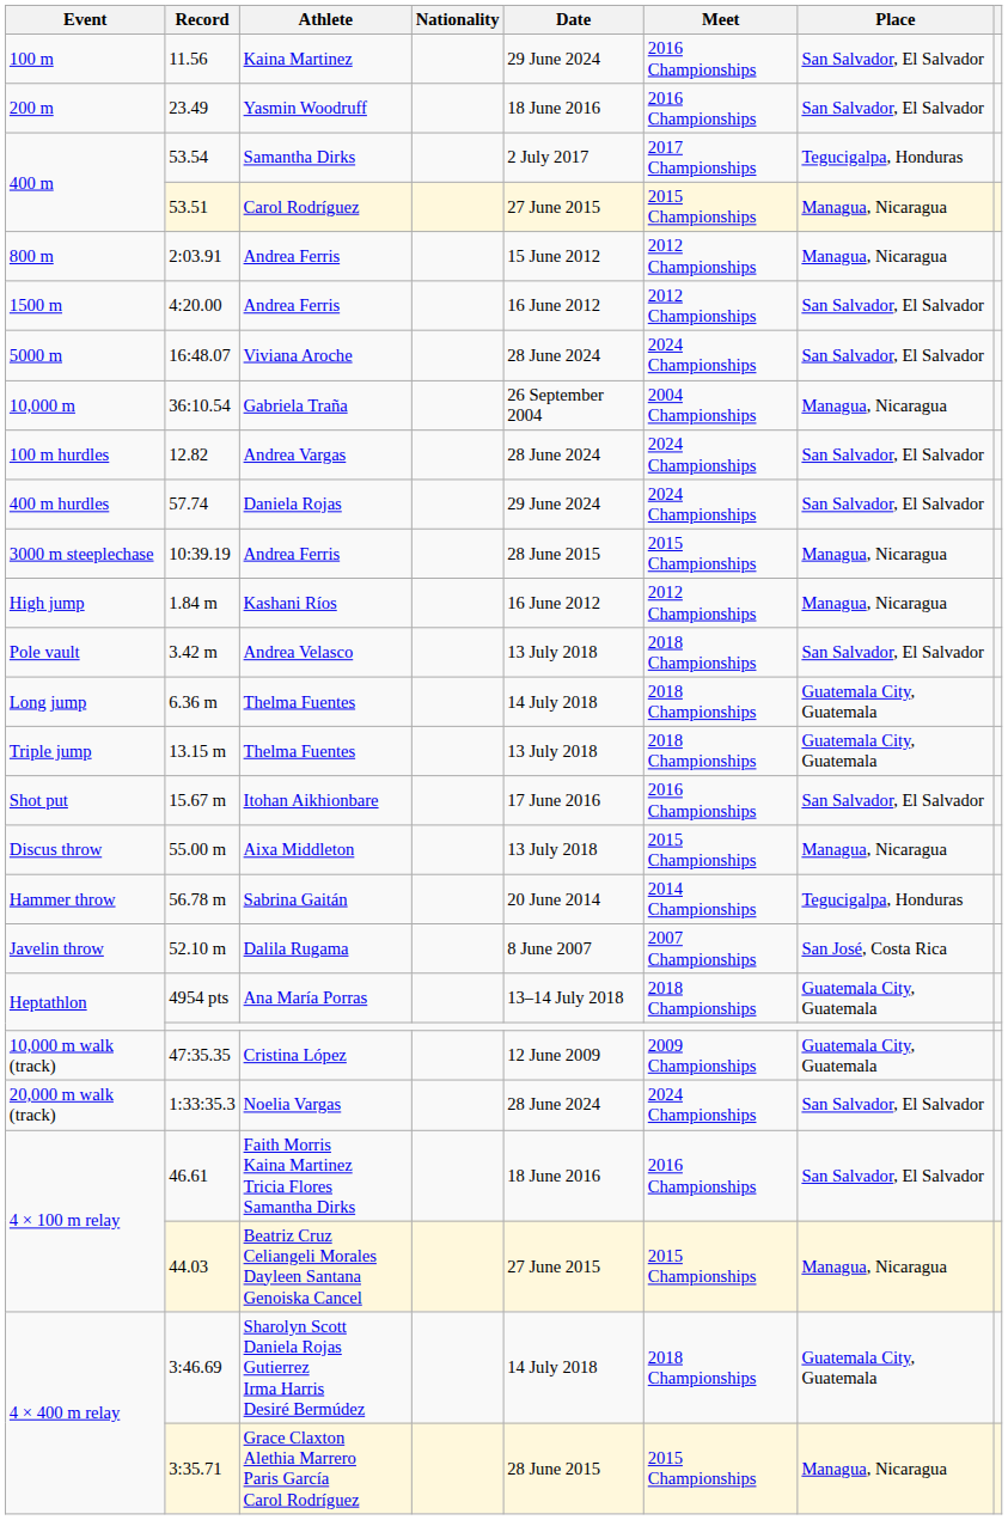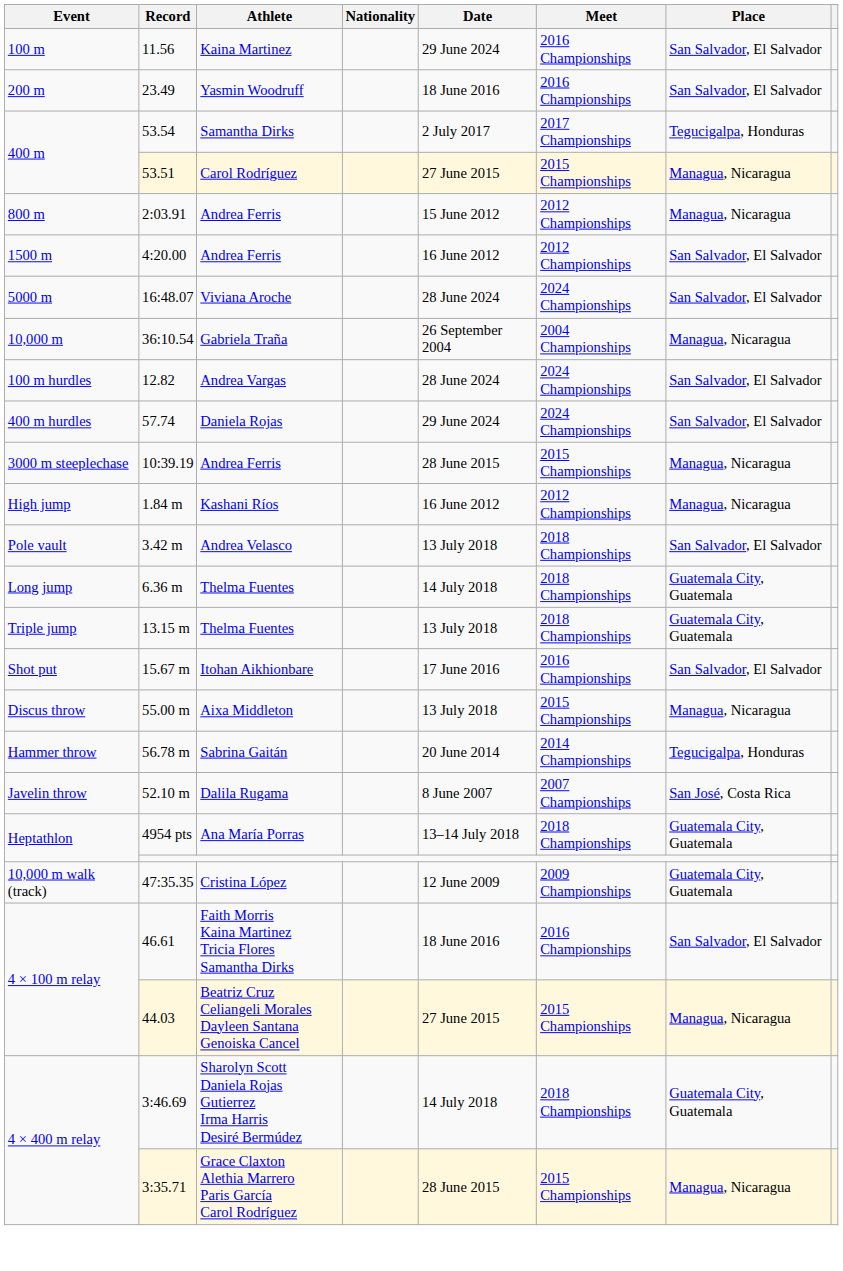 <table class="wikitable" style="font-size:95%;">
 <tr>
 <th>Event</th>
 <th>Record</th>
 <th>Athlete</th>
 <th>Nationality</th>
 <th>Date</th>
 <th>Meet</th>
 <th>Place</th>
 <th></th>
 </tr>
 <tr>
 <td><a href='#'>100 m</a></td>
 <td>11.56 </td>
 <td><a href='#'>Kaina Martinez</a></td>
 <td></td>
 <td>29 June 2024</td>
 <td><a href='#'>2016 Championships</a></td>
 <td><a href='#'>San Salvador</a>, El Salvador</td>
 <td></td>
 </tr>
 <tr>
 <td><a href='#'>200 m</a></td>
 <td>23.49 </td>
 <td><a href='#'>Yasmin Woodruff</a></td>
 <td></td>
 <td>18 June 2016</td>
 <td><a href='#'>2016 Championships</a></td>
 <td><a href='#'>San Salvador</a>, El Salvador</td>
 <td></td>
 </tr>
 <tr>
 <td rowspan=2><a href='#'>400 m</a></td>
 <td>53.54</td>
 <td><a href='#'>Samantha Dirks</a></td>
 <td></td>
 <td>2 July 2017</td>
 <td><a href='#'>2017 Championships</a></td>
 <td><a href='#'>Tegucigalpa</a>, Honduras</td>
 <td></td>
 </tr>
 <tr bgcolor=CornSilk>
 <td>53.51</td>
 <td><a href='#'>Carol Rodríguez</a></td>
 <td></td>
 <td>27 June 2015</td>
 <td><a href='#'>2015 Championships</a></td>
 <td><a href='#'>Managua</a>, Nicaragua</td>
 <td></td>
 </tr>
 <tr>
 <td><a href='#'>800 m</a></td>
 <td>2:03.91</td>
 <td><a href='#'>Andrea Ferris</a></td>
 <td></td>
 <td>15 June 2012</td>
 <td><a href='#'>2012 Championships</a></td>
 <td><a href='#'>Managua</a>, Nicaragua</td>
 <td></td>
 </tr>
 <tr>
 <td><a href='#'>1500 m</a></td>
 <td>4:20.00</td>
 <td><a href='#'>Andrea Ferris</a></td>
 <td></td>
 <td>16 June 2012</td>
 <td><a href='#'>2012 Championships</a></td>
 <td><a href='#'>San Salvador</a>, El Salvador</td>
 <td></td>
 </tr>
 <tr>
 <td><a href='#'>5000 m</a></td>
 <td>16:48.07</td>
 <td><a href='#'>Viviana Aroche</a></td>
 <td></td>
 <td>28 June 2024</td>
 <td><a href='#'>2024 Championships</a></td>
 <td><a href='#'>San Salvador</a>, El Salvador</td>
 <td></td>
 </tr>
 <tr>
 <td><a href='#'>10,000 m</a></td>
 <td>36:10.54</td>
 <td><a href='#'>Gabriela Traña</a></td>
 <td></td>
 <td>26 September 2004</td>
 <td><a href='#'>2004 Championships</a></td>
 <td><a href='#'>Managua</a>, Nicaragua</td>
 <td></td>
 </tr>
 <tr>
 <td><a href='#'>100 m hurdles</a></td>
 <td>12.82 </td>
 <td><a href='#'>Andrea Vargas</a></td>
 <td></td>
 <td>28 June 2024</td>
 <td><a href='#'>2024 Championships</a></td>
 <td><a href='#'>San Salvador</a>, El Salvador</td>
 <td></td>
 </tr>
 <tr>
 <td><a href='#'>400 m hurdles</a></td>
 <td>57.74</td>
 <td><a href='#'>Daniela Rojas</a></td>
 <td></td>
 <td>29 June 2024</td>
 <td><a href='#'>2024 Championships</a></td>
 <td><a href='#'>San Salvador</a>, El Salvador</td>
 <td></td>
 </tr>
 <tr>
 <td><a href='#'>3000 m steeplechase</a></td>
 <td>10:39.19</td>
 <td><a href='#'>Andrea Ferris</a></td>
 <td></td>
 <td>28 June 2015</td>
 <td><a href='#'>2015 Championships</a></td>
 <td><a href='#'>Managua</a>, Nicaragua</td>
 <td></td>
 </tr>
 <tr>
 <td><a href='#'>High jump</a></td>
 <td>1.84 m</td>
 <td><a href='#'>Kashani Ríos</a></td>
 <td></td>
 <td>16 June 2012</td>
 <td><a href='#'>2012 Championships</a></td>
 <td><a href='#'>Managua</a>, Nicaragua</td>
 <td></td>
 </tr>
 <tr>
 <td><a href='#'>Pole vault</a></td>
 <td>3.42 m</td>
 <td><a href='#'>Andrea Velasco</a></td>
 <td></td>
 <td>13 July 2018</td>
 <td><a href='#'>2018 Championships</a></td>
 <td><a href='#'>San Salvador</a>, El Salvador</td>
 <td></td>
 </tr>
 <tr>
 <td><a href='#'>Long jump</a></td>
 <td>6.36 m </td>
 <td><a href='#'>Thelma Fuentes</a></td>
 <td></td>
 <td>14 July 2018</td>
 <td><a href='#'>2018 Championships</a></td>
 <td><a href='#'>Guatemala City</a>, Guatemala</td>
 <td></td>
 </tr>
 <tr>
 <td><a href='#'>Triple jump</a></td>
 <td>13.15 m </td>
 <td><a href='#'>Thelma Fuentes</a></td>
 <td></td>
 <td>13 July 2018</td>
 <td><a href='#'>2018 Championships</a></td>
 <td><a href='#'>Guatemala City</a>, Guatemala</td>
 <td></td>
 </tr>
 <tr>
 <td><a href='#'>Shot put</a></td>
 <td>15.67 m</td>
 <td><a href='#'>Itohan Aikhionbare</a></td>
 <td></td>
 <td>17 June 2016</td>
 <td><a href='#'>2016 Championships</a></td>
 <td><a href='#'>San Salvador</a>, El Salvador</td>
 <td></td>
 </tr>
 <tr>
 <td><a href='#'>Discus throw</a></td>
 <td>55.00 m</td>
 <td><a href='#'>Aixa Middleton</a></td>
 <td></td>
 <td>13 July 2018</td>
 <td><a href='#'>2015 Championships</a></td>
 <td><a href='#'>Managua</a>, Nicaragua</td>
 <td></td>
 </tr>
 <tr>
 <td><a href='#'>Hammer throw</a></td>
 <td>56.78 m</td>
 <td><a href='#'>Sabrina Gaitán</a></td>
 <td></td>
 <td>20 June 2014</td>
 <td><a href='#'>2014 Championships</a></td>
 <td><a href='#'>Tegucigalpa</a>, Honduras</td>
 <td></td>
 </tr>
 <tr>
 <td><a href='#'>Javelin throw</a></td>
 <td>52.10 m</td>
 <td><a href='#'>Dalila Rugama</a></td>
 <td></td>
 <td>8 June 2007</td>
 <td><a href='#'>2007 Championships</a></td>
 <td><a href='#'>San José</a>, Costa Rica</td>
 <td></td>
 </tr>
 <tr>
 <td rowspan=2><a href='#'>Heptathlon</a></td>
 <td>4954 pts</td>
 <td><a href='#'>Ana María Porras</a></td>
 <td></td>
 <td>13–14 July 2018</td>
 <td><a href='#'>2018 Championships</a></td>
 <td><a href='#'>Guatemala City</a>, Guatemala</td>
 <td></td>
 </tr>
 <tr>
 <td colspan=6></td>
 <td></td>
 </tr>
 <tr>
 <td><a href='#'>10,000 m walk</a> (track)</td>
 <td>47:35.35</td>
 <td><a href='#'>Cristina López</a></td>
 <td></td>
 <td>12 June 2009</td>
 <td><a href='#'>2009 Championships</a></td>
 <td><a href='#'>Guatemala City</a>, Guatemala</td>
 <td></td>
 </tr>
 <tr>
-<td><a href='#'>20,000 m walk</a> (track)</td>
-<td>1:33:35.3</td>
-<td><a href='#'>Noelia Vargas</a></td>
-<td></td>
-<td>28 June 2024</td>
-<td><a href='#'>2024 Championships</a></td>
-<td><a href='#'>San Salvador</a>, El Salvador</td>
-<td></td>
-</tr>
-<tr>
 <td rowspan=2><a href='#'>4 × 100 m relay</a></td>
 <td>46.61</td>
 <td><a href='#'>Faith Morris</a><br><a href='#'>Kaina Martinez</a><br><a href='#'>Tricia Flores</a><br><a href='#'>Samantha Dirks</a></td>
 <td></td>
 <td>18 June 2016</td>
 <td><a href='#'>2016 Championships</a></td>
 <td><a href='#'>San Salvador</a>, El Salvador</td>
 <td></td>
 </tr>
 <tr bgcolor=CornSilk>
 <td>44.03</td>
 <td><a href='#'>Beatriz Cruz</a> <br> <a href='#'>Celiangeli Morales</a> <br> <a href='#'>Dayleen Santana</a> <br> <a href='#'>Genoiska Cancel</a></td>
 <td></td>
 <td>27 June 2015</td>
 <td><a href='#'>2015 Championships</a></td>
 <td><a href='#'>Managua</a>, Nicaragua</td>
 <td></td>
 </tr>
 <tr>
 <td rowspan=2><a href='#'>4 × 400 m relay</a></td>
 <td>3:46.69</td>
 <td><a href='#'>Sharolyn Scott</a> <br> <a href='#'>Daniela Rojas Gutierrez</a> <br> <a href='#'>Irma Harris</a> <br> <a href='#'>Desiré Bermúdez</a></td>
 <td></td>
 <td>14 July 2018</td>
 <td><a href='#'>2018 Championships</a></td>
 <td><a href='#'>Guatemala City</a>, Guatemala</td>
 <td></td>
 </tr>
 <tr bgcolor=CornSilk>
 <td>3:35.71</td>
 <td><a href='#'>Grace Claxton</a> <br> <a href='#'>Alethia Marrero</a> <br> <a href='#'>Paris García</a> <br> <a href='#'>Carol Rodríguez</a></td>
 <td></td>
 <td>28 June 2015</td>
 <td><a href='#'>2015 Championships</a></td>
 <td><a href='#'>Managua</a>, Nicaragua</td>
 <td></td>
 </tr>
 </table>
